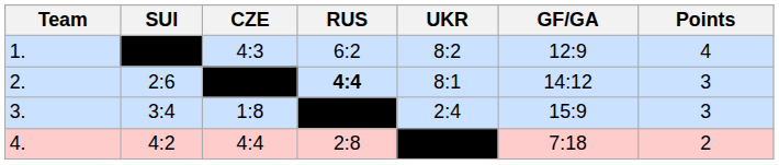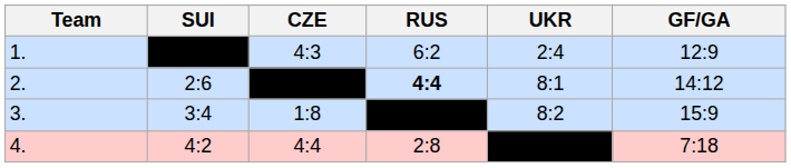 <table class="wikitable" bgcolor="#EFEFFF" width="50%">
 <tr bgcolor="#BCD2EE">
 <th>Team</th>
 <th>SUI</th>
 <th>CZE</th>
 <th>RUS</th>
 <th>UKR</th>
 <th>GF/GA</th>
-<th>Points</th>
 </tr>
 <tr bgcolor="#CAE1FF" align="center">
 <td align="left">1. </td>
 <td style="background:#000000;"></td>
 <td>4:3</td>
 <td>6:2</td>
-<td>8:2</td>
+<td>2:4</td>
 <td>12:9</td>
-<td>4</td>
 </tr>
 <tr bgcolor="#CAE1FF" align="center">
 <td align="left">2. </td>
 <td>2:6</td>
 <td style="background:#000000;"></td>
 <td><strong>4:4</strong></td>
 <td>8:1</td>
 <td>14:12</td>
-<td>3</td>
 </tr>
 <tr bgcolor="#CAE1FF" align="center">
 <td align="left">3. </td>
 <td>3:4</td>
 <td>1:8</td>
 <td style="background:#000000;"></td>
-<td>2:4</td>
+<td>8:2</td>
 <td>15:9</td>
-<td>3</td>
 </tr>
 <tr bgcolor="#ffcccc" align="center">
 <td align="left">4. </td>
 <td>4:2</td>
 <td>4:4</td>
 <td>2:8</td>
 <td style="background:#000000;"></td>
 <td>7:18</td>
-<td>2</td>
 </tr>
 </table>
